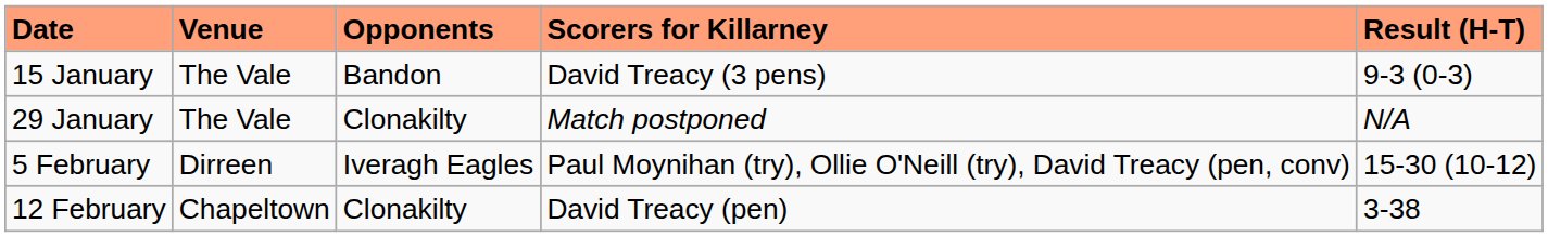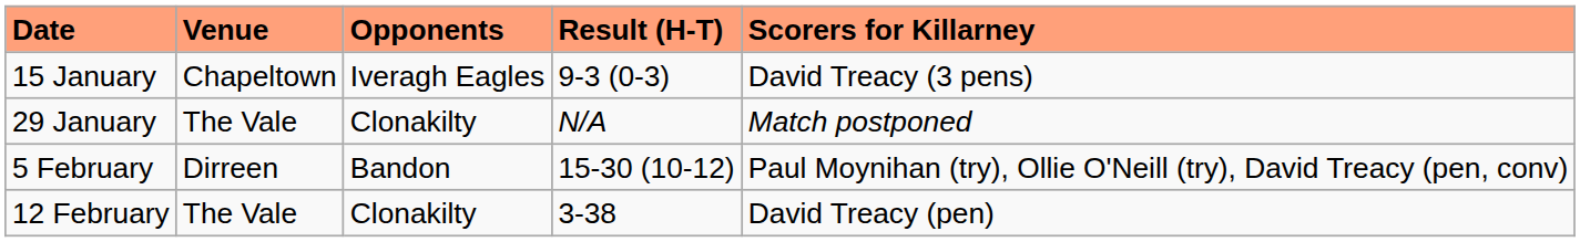 <table class="wikitable" style=" float:left; margin:0.5em auto; font-size:95%">
 <tr bgcolor="#FFA07A">
 <td><strong>Date</strong></td>
 <td><strong>Venue</strong></td>
 <td><strong>Opponents</strong></td>
+<td><strong>Result (H-T)</strong></td>
 <td><strong>Scorers for Killarney</strong></td>
-<td><strong>Result (H-T)</strong></td>
 </tr>
 <tr>
 <td>15 January</td>
-<td>The Vale</td>
-<td>Bandon</td>
+<td>Chapeltown</td>
+<td>Iveragh Eagles</td>
+<td>9-3 (0-3)</td>
 <td>David Treacy (3 pens)</td>
-<td>9-3 (0-3)</td>
 </tr>
 <tr>
 <td>29 January</td>
 <td>The Vale</td>
 <td>Clonakilty</td>
+<td><em>N/A</em></td>
 <td><em>Match postponed</em></td>
-<td><em>N/A</em></td>
 </tr>
 <tr>
 <td>5 February</td>
 <td>Dirreen</td>
-<td>Iveragh Eagles</td>
+<td>Bandon</td>
+<td>15-30 (10-12)</td>
 <td>Paul Moynihan (try), Ollie O'Neill (try), David Treacy (pen, conv)</td>
-<td>15-30 (10-12)</td>
 </tr>
 <tr>
 <td>12 February</td>
-<td>Chapeltown</td>
+<td>The Vale</td>
 <td>Clonakilty</td>
+<td>3-38</td>
 <td>David Treacy (pen)</td>
-<td>3-38</td>
 </tr>
 </table>
